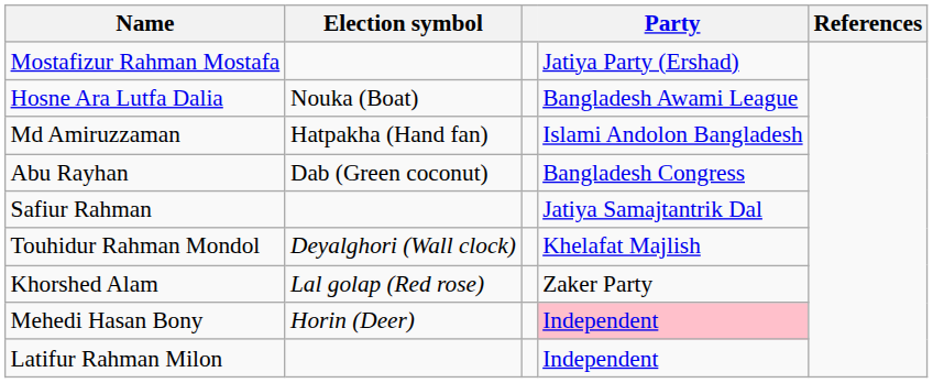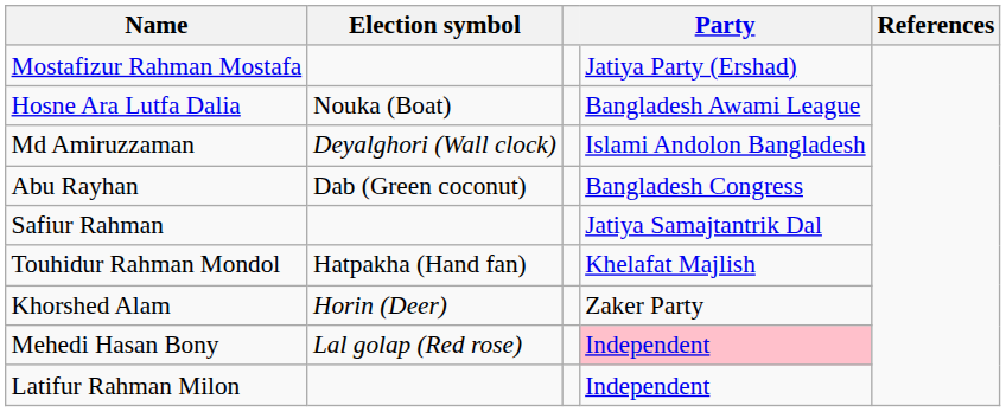 <table class="wikitable">
 <tr>
 <th colspan="1">Name</th>
 <th>Election symbol</th>
 <th class=unsortable> </th>
 <th style="border-left-style:hidden; padding:0.1em 0;"><a href='#'>Party</a></th>
 <th>References</th>
 </tr>
 <tr>
 <td><a href='#'>Mostafizur Rahman Mostafa</a></td>
 <td><br><strong><em><strong> <em></td>
 <td bgcolor=></td>
 <td><a href='#'>Jatiya Party (Ershad)</a></td>
 <td rowspan="9"></td>
 </tr>
 <tr>
 <td><a href='#'>Hosne Ara Lutfa Dalia</a></td>
 <td></em>Nouka (Boat)<em></td>
 <td bgcolor=></td>
 <td><a href='#'>Bangladesh Awami League</a></td>
 </tr>
 <tr>
 <td>Md Amiruzzaman</td>
-<td></em>Hatpakha (Hand fan)<em></td>
+<td><em>Deyalghori (Wall clock)</em></td>
 <td bgcolor=></td>
 <td><a href='#'>Islami Andolon Bangladesh</a></td>
 </tr>
 <tr>
 <td>Abu Rayhan</td>
 <td></em>Dab (Green coconut)<em></td>
 <td bgcolor=></td>
 <td><a href='#'>Bangladesh Congress</a></td>
 </tr>
 <tr>
 <td>Safiur Rahman</td>
 <td></em></strong></strong> </em></td>
 <td bgcolor=></td>
 <td><a href='#'>Jatiya Samajtantrik Dal</a></td>
 </tr>
 <tr>
 <td>Touhidur Rahman Mondol</td>
-<td><em>Deyalghori (Wall clock)</em></td>
+<td></em>Hatpakha (Hand fan)<em></td>
 <td bgcolor=></td>
 <td><a href='#'>Khelafat Majlish</a></td>
 </tr>
 <tr>
 <td>Khorshed Alam</td>
-<td><em>Lal golap (Red rose)</em></td>
+<td><em>Horin (Deer)</em></td>
 <td bgcolor=></td>
 <td>Zaker Party</td>
 </tr>
 <tr>
 <td>Mehedi Hasan Bony</td>
-<td><em>Horin (Deer)</em></td>
+<td><em>Lal golap (Red rose)</em></td>
 <td bgcolor=></td>
 <td style="background: pink;"><a href='#'>Independent</a></td>
 </tr>
 <tr>
 <td>Latifur Rahman Milon</td>
 <td> <strong><em><strong> <em></td>
 <td bgcolor=></td>
 <td><a href='#'>Independent</a></td>
 </tr>
 </table>
